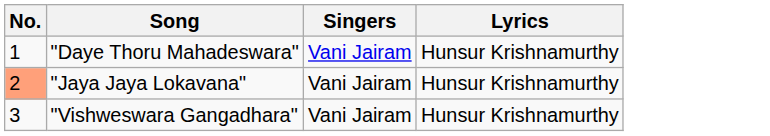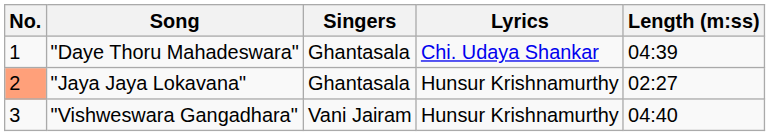 <table class="wikitable" style="font-size:95%;">
 <tr>
 <th>No.</th>
 <th>Song</th>
 <th>Singers</th>
 <th>Lyrics</th>
+<th>Length (m:ss)</th>
 </tr>
 <tr>
 <td>1</td>
 <td>"Daye Thoru Mahadeswara"</td>
-<td><a href='#'>Vani Jairam</a></td>
-<td>Hunsur Krishnamurthy</td>
+<td>Ghantasala</td>
+<td><a href='#'>Chi. Udaya Shankar</a></td>
+<td>04:39</td>
 </tr>
 <tr>
 <td style="background: lightsalmon;">2</td>
 <td>"Jaya Jaya Lokavana"</td>
-<td>Vani Jairam</td>
+<td>Ghantasala</td>
 <td>Hunsur Krishnamurthy</td>
+<td>02:27</td>
 </tr>
 <tr>
 <td>3</td>
 <td>"Vishweswara Gangadhara"</td>
 <td>Vani Jairam</td>
 <td>Hunsur Krishnamurthy</td>
+<td>04:40</td>
 </tr>
 </table>
